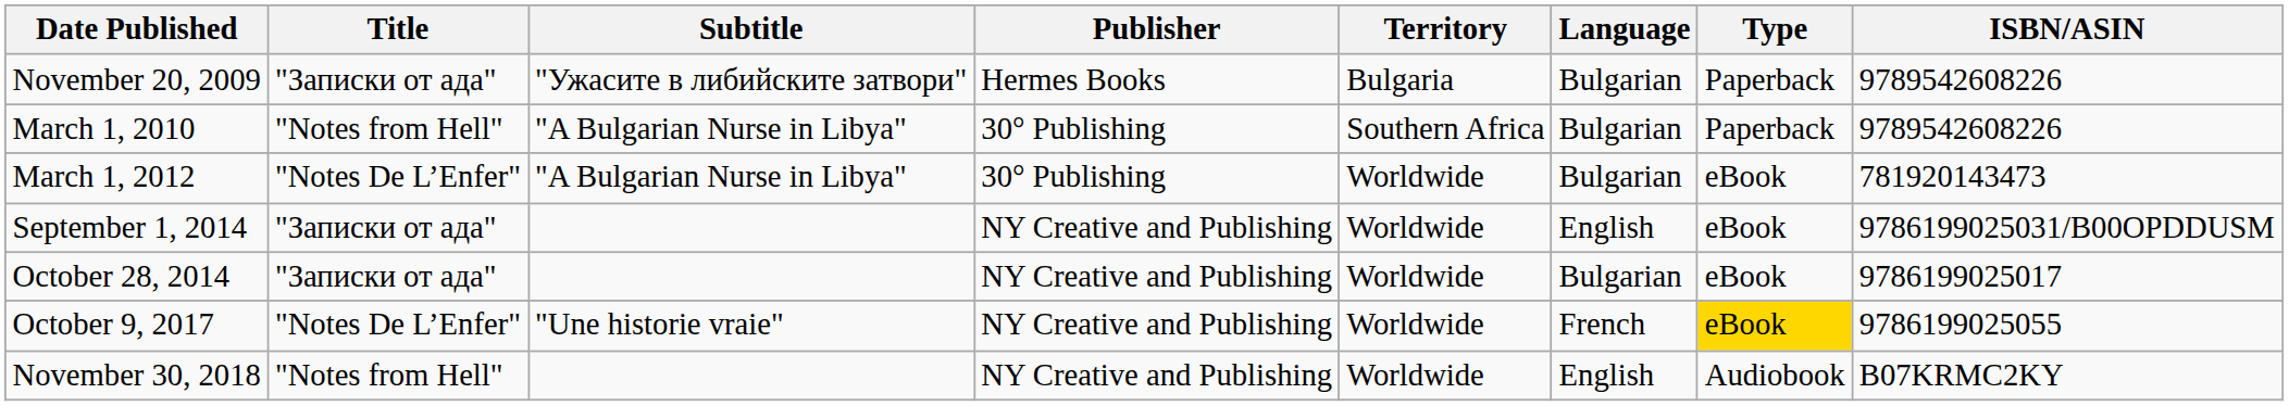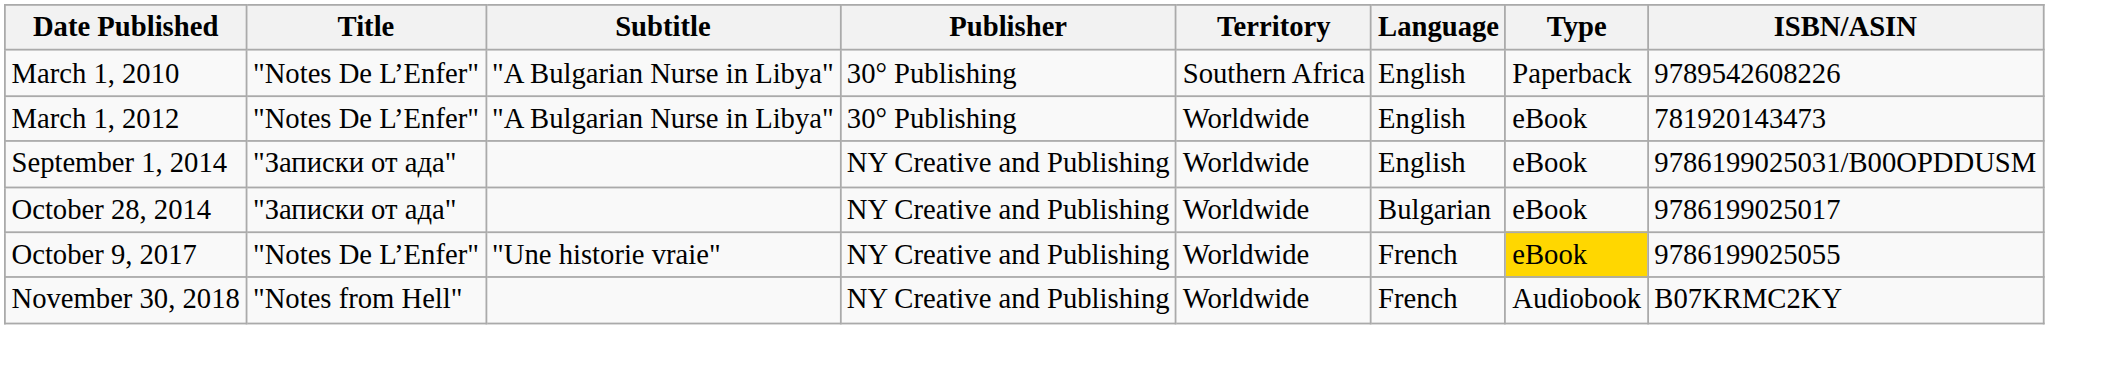 <table class="wikitable sortable">
 <tr>
 <th>Date Published</th>
 <th>Title</th>
 <th>Subtitle</th>
 <th>Publisher</th>
 <th>Territory</th>
 <th>Language</th>
 <th>Type</th>
 <th>ISBN/ASIN</th>
 </tr>
 <tr>
-<td>November 20, 2009</td>
-<td>"Записки от ада"</td>
-<td>"Ужасите в либийските затвори"</td>
-<td>Hermes Books</td>
-<td>Bulgaria</td>
-<td>Bulgarian</td>
-<td>Paperback</td>
-<td>9789542608226</td>
-</tr>
-<tr>
 <td>March 1, 2010 </td>
-<td>"Notes from Hell"</td>
+<td>"Notes De L’Enfer"</td>
 <td>"A Bulgarian Nurse in Libya"</td>
 <td>30° Publishing</td>
 <td>Southern Africa</td>
-<td>Bulgarian</td>
+<td>English</td>
 <td>Paperback</td>
 <td>9789542608226</td>
 </tr>
 <tr>
 <td>March 1, 2012 </td>
 <td>"Notes De L’Enfer"</td>
 <td>"A Bulgarian Nurse in Libya"</td>
 <td>30° Publishing</td>
 <td>Worldwide</td>
-<td>Bulgarian</td>
+<td>English</td>
 <td>eBook</td>
 <td>781920143473</td>
 </tr>
 <tr>
 <td>September 1, 2014</td>
 <td>"Записки от ада"</td>
 <td></td>
 <td>NY Creative and Publishing</td>
 <td>Worldwide</td>
 <td>English</td>
 <td>eBook</td>
 <td>9786199025031/B00OPDDUSM</td>
 </tr>
 <tr>
 <td>October 28, 2014</td>
 <td>"Записки от ада"</td>
 <td></td>
 <td>NY Creative and Publishing</td>
 <td>Worldwide</td>
 <td>Bulgarian</td>
 <td>eBook</td>
 <td>9786199025017</td>
 </tr>
 <tr>
 <td>October 9, 2017</td>
 <td>"Notes De L’Enfer"</td>
 <td>"Une historie vraie"</td>
 <td>NY Creative and Publishing</td>
 <td>Worldwide</td>
 <td>French</td>
 <td style="background: gold;">eBook</td>
 <td>9786199025055</td>
 </tr>
 <tr>
 <td>November 30, 2018</td>
 <td>"Notes from Hell"</td>
 <td></td>
 <td>NY Creative and Publishing</td>
 <td>Worldwide</td>
-<td>English</td>
+<td>French</td>
 <td>Audiobook</td>
 <td>B07KRMC2KY</td>
 </tr>
 </table>
